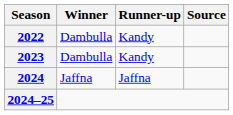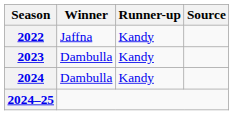 <table class="wikitable">
 <tr>
 <th>Season</th>
 <th>Winner</th>
 <th>Runner-up</th>
 <th>Source</th>
 </tr>
 <tr>
 <th><a href='#'>2022</a></th>
-<td><a href='#'>Dambulla</a></td>
+<td><a href='#'>Jaffna</a></td>
 <td><a href='#'>Kandy</a></td>
 <td></td>
 </tr>
 <tr>
 <th><a href='#'>2023</a></th>
 <td><a href='#'>Dambulla</a></td>
 <td><a href='#'>Kandy</a></td>
 <td></td>
 </tr>
 <tr>
 <th><a href='#'>2024</a></th>
-<td><a href='#'>Jaffna</a></td>
-<td><a href='#'>Jaffna</a></td>
+<td><a href='#'>Dambulla</a></td>
+<td><a href='#'>Kandy</a></td>
 <td></td>
 </tr>
 <tr>
 <th><a href='#'>2024–25</a></th>
 </tr>
 </table>
